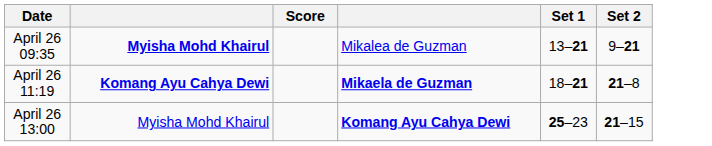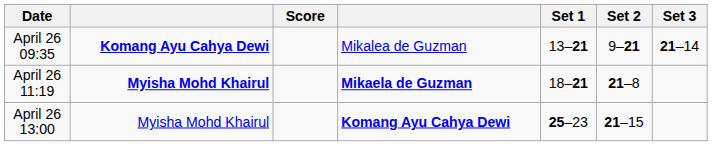 <table class="wikitable" style="text-align: center; font-size:90%">
 <tr>
 <th width="60">Date</th>
 <th align="right" width="200"></th>
 <th width="60">Score</th>
 <th align="left" width="200"></th>
 <th width="50">Set 1</th>
 <th width="50">Set 2</th>
+<th width="50">Set 3</th>
 </tr>
 <tr>
 <td>April 26<br>09:35</td>
-<td align="right"><strong><a href='#'>Myisha Mohd Khairul</a> </strong></td>
+<td align="right"><strong><a href='#'>Komang Ayu Cahya Dewi</a> </strong></td>
 <td align="center"></td>
 <td align="left"> <a href='#'>Mikalea de Guzman</a></td>
 <td>13–<strong>21</strong></td>
 <td>9–<strong>21</strong></td>
+<td><strong>21</strong>–14</td>
 </tr>
 <tr>
 <td>April 26<br>11:19</td>
-<td align="right"><strong><a href='#'>Komang Ayu Cahya Dewi</a> </strong></td>
+<td align="right"><strong><a href='#'>Myisha Mohd Khairul</a> </strong></td>
 <td align="center"></td>
 <td align="left"><strong> <a href='#'>Mikaela de Guzman</a></strong></td>
 <td>18–<strong>21</strong></td>
 <td><strong>21</strong>–8</td>
+<td></td>
 </tr>
 <tr>
 <td>April 26<br>13:00</td>
 <td align="right"><a href='#'>Myisha Mohd Khairul</a> </td>
 <td align="center"></td>
 <td align="left"><strong> <a href='#'>Komang Ayu Cahya Dewi</a></strong></td>
 <td><strong>25</strong>–23</td>
 <td><strong>21</strong>–15</td>
+<td></td>
 </tr>
 </table>
